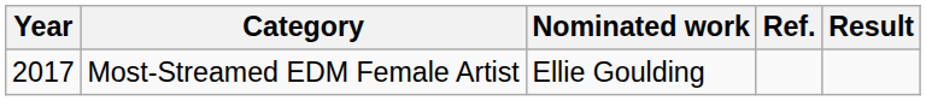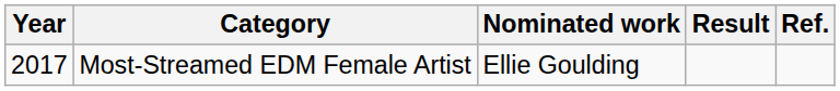 <table class="wikitable">
 <tr>
 <th>Year</th>
 <th>Category</th>
 <th>Nominated work</th>
+<th>Result</th>
 <th>Ref.</th>
-<th>Result</th>
 </tr>
 <tr>
 <td>2017</td>
 <td>Most-Streamed EDM Female Artist</td>
 <td>Ellie Goulding</td>
 <td></td>
 <td></td>
 </tr>
 </table>
